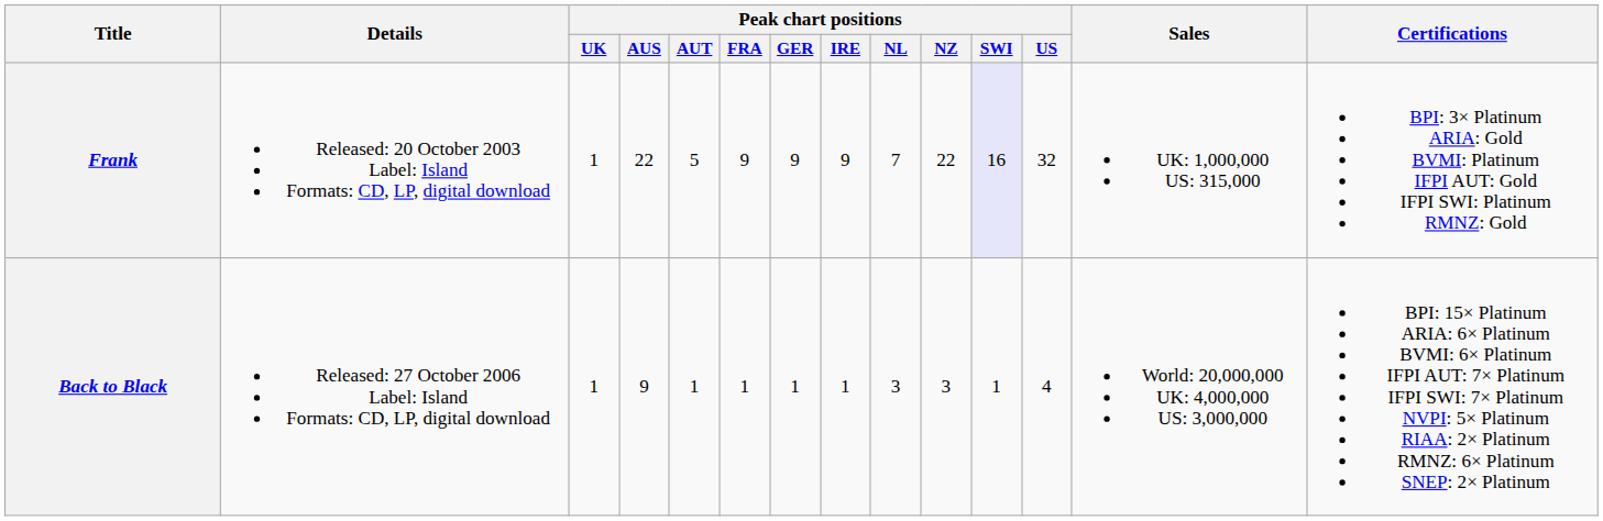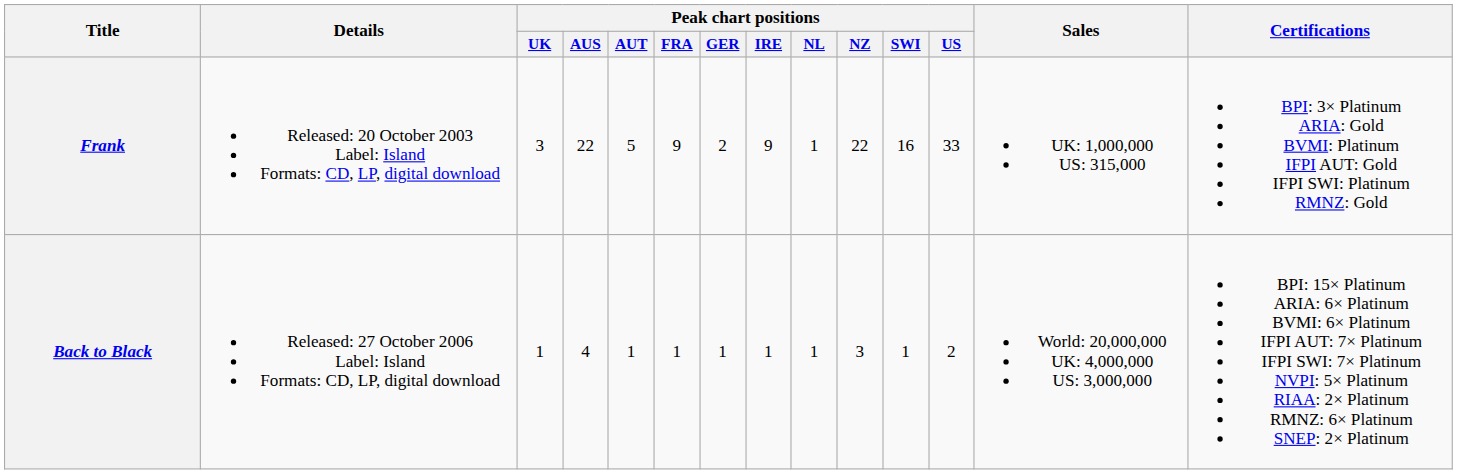 <table class="wikitable plainrowheaders" style="text-align:center;">
 <tr>
 <th scope="col" rowspan="2" style="width:11em;">Title</th>
 <th scope="col" rowspan="2" style="width:18em;">Details</th>
 <th scope="col" colspan="10">Peak chart positions</th>
 <th scope="col" rowspan="2" style="width:12em;">Sales</th>
 <th scope="col" rowspan="2" style="width:15em;"><a href='#'>Certifications</a></th>
 </tr>
 <tr>
 <th scope="col" style="width:2.5em;font-size:90%;"><a href='#'>UK</a><br></th>
 <th scope="col" style="width:2.5em;font-size:90%;"><a href='#'>AUS</a><br></th>
 <th scope="col" style="width:2.5em;font-size:90%;"><a href='#'>AUT</a><br></th>
 <th scope="col" style="width:2.5em;font-size:90%;"><a href='#'>FRA</a><br></th>
 <th scope="col" style="width:2.5em;font-size:90%;"><a href='#'>GER</a><br></th>
 <th scope="col" style="width:2.5em;font-size:90%;"><a href='#'>IRE</a><br></th>
 <th scope="col" style="width:2.5em;font-size:90%;"><a href='#'>NL</a><br></th>
 <th scope="col" style="width:2.5em;font-size:90%;"><a href='#'>NZ</a><br></th>
 <th scope="col" style="width:2.5em;font-size:90%;"><a href='#'>SWI</a><br></th>
 <th scope="col" style="width:2.5em;font-size:90%;"><a href='#'>US</a><br></th>
 </tr>
 <tr>
 <th scope="row"><em><a href='#'>Frank</a></em></th>
 <td><br><ul><li>Released: 20 October 2003</li><li>Label: <a href='#'>Island</a></li><li>Formats: <a href='#'>CD</a>, <a href='#'>LP</a>, <a href='#'>digital download</a></li></ul></td>
-<td>1</td>
+<td>3</td>
 <td>22</td>
 <td>5</td>
 <td>9</td>
+<td>2</td>
 <td>9</td>
-<td>9</td>
-<td>7</td>
+<td>1</td>
 <td>22</td>
-<td style="background: lavender;">16</td>
-<td>32</td>
+<td>16</td>
+<td>33</td>
 <td><br><ul><li>UK: 1,000,000</li><li>US: 315,000</li></ul></td>
 <td><br><ul><li><a href='#'>BPI</a>: 3× Platinum</li><li><a href='#'>ARIA</a>: Gold</li><li><a href='#'>BVMI</a>: Platinum</li><li><a href='#'>IFPI</a> AUT: Gold</li><li>IFPI SWI: Platinum</li><li><a href='#'>RMNZ</a>: Gold</li></ul></td>
 </tr>
 <tr>
 <th scope="row"><em><a href='#'>Back to Black</a></em></th>
 <td><br><ul><li>Released: 27 October 2006</li><li>Label: Island</li><li>Formats: CD, LP, digital download</li></ul></td>
 <td>1</td>
-<td>9</td>
+<td>4</td>
+<td>1</td>
 <td>1</td>
 <td>1</td>
 <td>1</td>
 <td>1</td>
 <td>3</td>
-<td>3</td>
 <td>1</td>
-<td>4</td>
+<td>2</td>
 <td><br><ul><li>World: 20,000,000</li><li>UK: 4,000,000</li><li>US: 3,000,000</li></ul></td>
 <td><br><ul><li>BPI: 15× Platinum</li><li>ARIA: 6× Platinum</li><li>BVMI: 6× Platinum</li><li>IFPI AUT: 7× Platinum</li><li>IFPI SWI: 7× Platinum</li><li><a href='#'>NVPI</a>: 5× Platinum</li><li><a href='#'>RIAA</a>: 2× Platinum</li><li>RMNZ: 6× Platinum</li><li><a href='#'>SNEP</a>: 2× Platinum</li></ul></td>
 </tr>
 </table>
